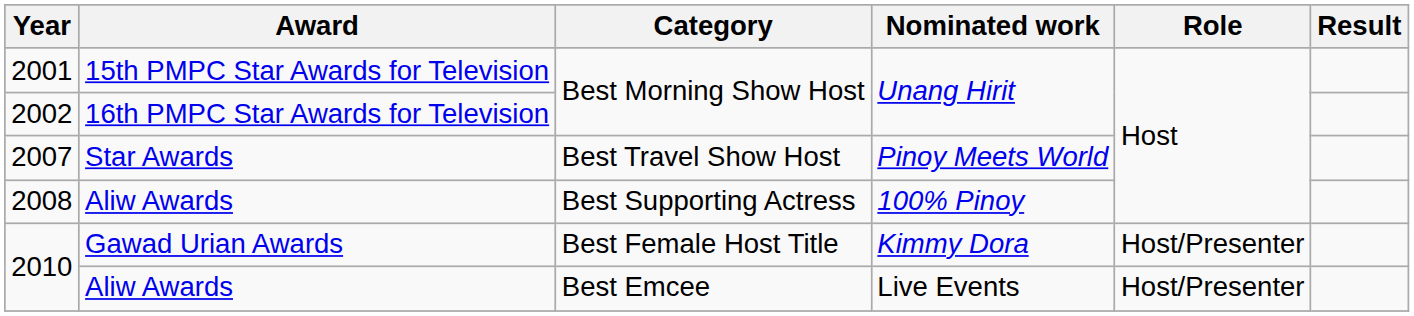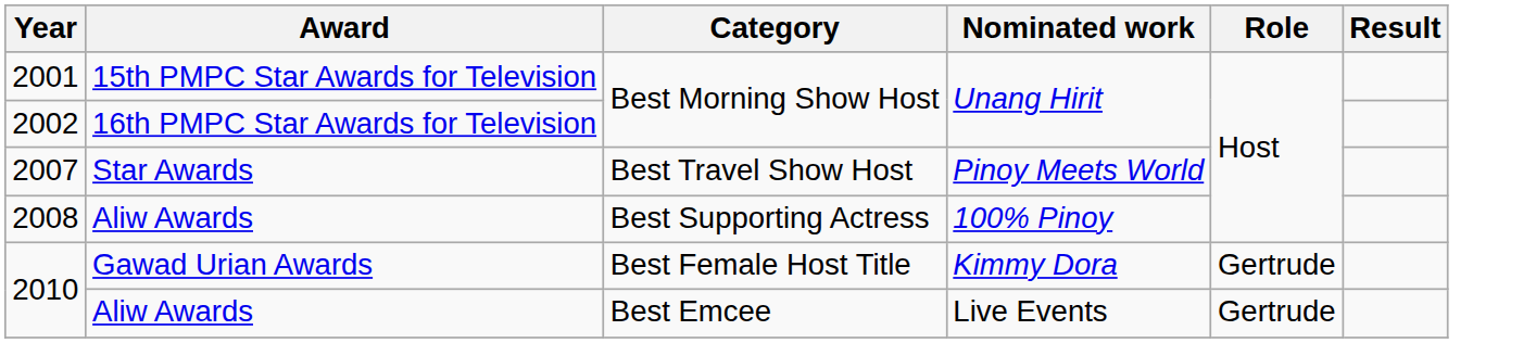 <table class="wikitable sortable">
 <tr>
 <th>Year</th>
 <th>Award</th>
 <th>Category</th>
 <th>Nominated work</th>
 <th>Role</th>
 <th>Result</th>
 </tr>
 <tr>
 <td>2001</td>
 <td><a href='#'>15th PMPC Star Awards for Television</a></td>
 <td rowspan="2">Best Morning Show Host</td>
 <td rowspan="2"><em><a href='#'>Unang Hirit</a></em></td>
 <td rowspan="4">Host</td>
 <td></td>
 </tr>
 <tr>
 <td>2002</td>
 <td><a href='#'>16th PMPC Star Awards for Television</a></td>
 <td></td>
 </tr>
 <tr>
 <td>2007</td>
 <td><a href='#'>Star Awards</a></td>
 <td>Best Travel Show Host</td>
 <td><em><a href='#'>Pinoy Meets World</a></em></td>
 <td></td>
 </tr>
 <tr>
 <td>2008</td>
 <td><a href='#'>Aliw Awards</a></td>
 <td>Best Supporting Actress</td>
 <td><em><a href='#'>100% Pinoy</a></em></td>
 <td></td>
 </tr>
 <tr>
 <td rowspan="2">2010</td>
 <td><a href='#'>Gawad Urian Awards</a></td>
 <td>Best Female Host Title</td>
 <td><em><a href='#'>Kimmy Dora</a></em></td>
-<td>Host/Presenter</td>
+<td>Gertrude</td>
 <td></td>
 </tr>
 <tr>
 <td><a href='#'>Aliw Awards</a></td>
 <td>Best Emcee</td>
 <td>Live Events</td>
-<td>Host/Presenter</td>
+<td>Gertrude</td>
 <td></td>
 </tr>
 </table>
